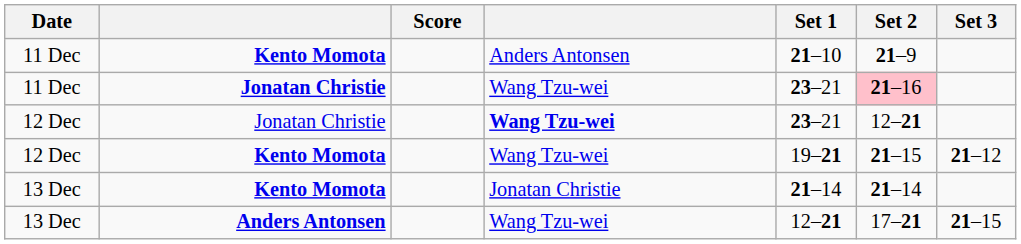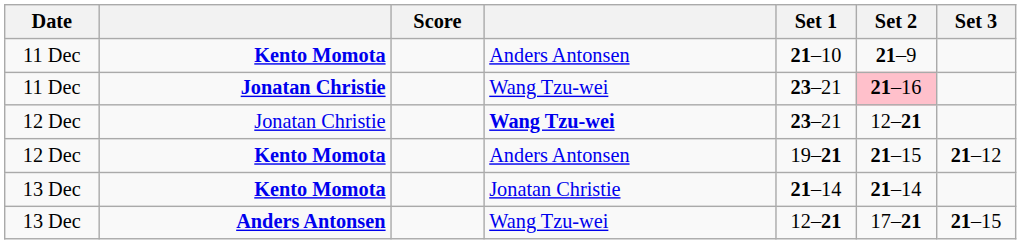 <table class="wikitable" style="text-align:center; font-size:90%">
 <tr>
 <th width="60">Date</th>
 <th align="right" width="200"></th>
 <th width="60">Score</th>
 <th align="left" width="200"></th>
 <th width="50">Set 1</th>
 <th width="50">Set 2</th>
 <th width="50">Set 3</th>
 </tr>
 <tr>
 <td>11 Dec</td>
 <td align="right"><strong><a href='#'>Kento Momota</a> </strong></td>
 <td align="center"></td>
 <td align="left"> <a href='#'>Anders Antonsen</a></td>
 <td><strong>21</strong>–10</td>
 <td><strong>21</strong>–9</td>
 <td></td>
 </tr>
 <tr>
 <td>11 Dec</td>
 <td align="right"><strong><a href='#'>Jonatan Christie</a> </strong></td>
 <td align="center"></td>
 <td align="left"> <a href='#'>Wang Tzu-wei</a></td>
 <td><strong>23</strong>–21</td>
 <td style="background: pink;"><strong>21</strong>–16</td>
 <td></td>
 </tr>
 <tr>
 <td>12 Dec</td>
 <td align="right"><a href='#'>Jonatan Christie</a> </td>
 <td align="center"></td>
 <td align="left"><strong> <a href='#'>Wang Tzu-wei</a></strong></td>
 <td><strong>23</strong>–21</td>
 <td>12–<strong>21</strong></td>
 <td></td>
 </tr>
 <tr>
 <td>12 Dec</td>
 <td align="right"><strong><a href='#'>Kento Momota</a> </strong></td>
 <td align="center"></td>
-<td align="left"> <a href='#'>Wang Tzu-wei</a></td>
+<td align="left"> <a href='#'>Anders Antonsen</a></td>
 <td>19–<strong>21</strong></td>
 <td><strong>21</strong>–15</td>
 <td><strong>21</strong>–12</td>
 </tr>
 <tr>
 <td>13 Dec</td>
 <td align="right"><strong><a href='#'>Kento Momota</a> </strong></td>
 <td align="center"></td>
 <td align="left"> <a href='#'>Jonatan Christie</a></td>
 <td><strong>21</strong>–14</td>
 <td><strong>21</strong>–14</td>
 <td></td>
 </tr>
 <tr>
 <td>13 Dec</td>
 <td align="right"><strong><a href='#'>Anders Antonsen</a> </strong></td>
 <td align="center"></td>
 <td align="left"> <a href='#'>Wang Tzu-wei</a></td>
 <td>12–<strong>21</strong></td>
 <td>17–<strong>21</strong></td>
 <td><strong>21</strong>–15</td>
 </tr>
 </table>
